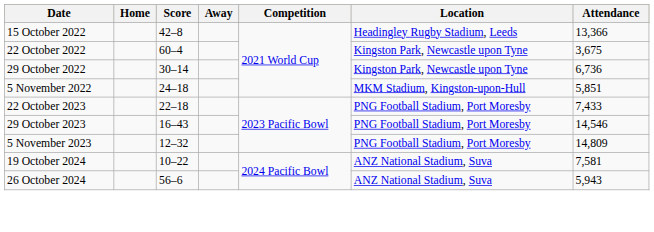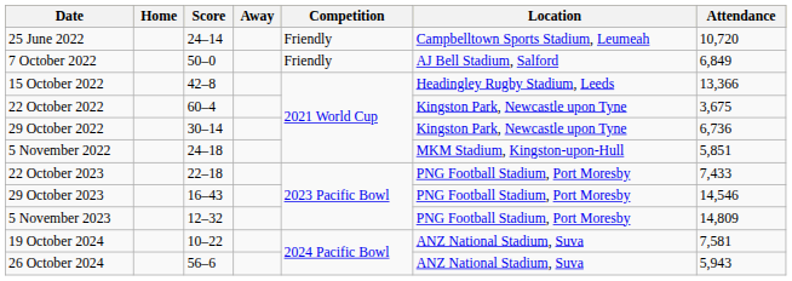 <table class="wikitable" width=100%>
 <tr bgcolor=#bdb76b>
 <th>Date</th>
 <th>Home</th>
 <th>Score</th>
 <th>Away</th>
 <th>Competition</th>
 <th>Location</th>
 <th>Attendance</th>
+</tr>
+<tr>
+<td>25 June 2022</td>
+<td></td>
+<td>24–14</td>
+<td></td>
+<td>Friendly</td>
+<td> <a href='#'>Campbelltown Sports Stadium</a>, <a href='#'>Leumeah</a></td>
+<td>10,720</td>
+</tr>
+<tr>
+<td>7 October 2022</td>
+<td></td>
+<td>50–0</td>
+<td></td>
+<td>Friendly</td>
+<td> <a href='#'>AJ Bell Stadium</a>, <a href='#'>Salford</a></td>
+<td>6,849</td>
 </tr>
 <tr>
 <td>15 October 2022</td>
 <td></td>
 <td>42–8</td>
 <td></td>
 <td rowspan="4"><a href='#'>2021 World Cup</a></td>
 <td> <a href='#'>Headingley Rugby Stadium</a>, <a href='#'>Leeds</a></td>
 <td>13,366</td>
 </tr>
 <tr>
 <td>22 October 2022</td>
 <td></td>
 <td>60–4</td>
 <td></td>
 <td> <a href='#'>Kingston Park</a>, <a href='#'>Newcastle upon Tyne</a></td>
 <td>3,675</td>
 </tr>
 <tr>
 <td>29 October 2022</td>
 <td></td>
 <td>30–14</td>
 <td></td>
 <td> <a href='#'>Kingston Park</a>, <a href='#'>Newcastle upon Tyne</a></td>
 <td>6,736</td>
 </tr>
 <tr>
 <td>5 November 2022</td>
 <td></td>
 <td>24–18</td>
 <td></td>
 <td> <a href='#'>MKM Stadium</a>, <a href='#'>Kingston-upon-Hull</a></td>
 <td>5,851</td>
 </tr>
 <tr>
 <td>22 October 2023</td>
 <td></td>
 <td>22–18</td>
 <td></td>
 <td rowspan="3"><a href='#'>2023 Pacific Bowl</a></td>
 <td> <a href='#'>PNG Football Stadium</a>, <a href='#'>Port Moresby</a></td>
 <td>7,433</td>
 </tr>
 <tr>
 <td>29 October 2023</td>
 <td></td>
 <td>16–43</td>
 <td></td>
 <td> <a href='#'>PNG Football Stadium</a>, <a href='#'>Port Moresby</a></td>
 <td>14,546</td>
 </tr>
 <tr>
 <td>5 November 2023</td>
 <td></td>
 <td>12–32</td>
 <td></td>
 <td> <a href='#'>PNG Football Stadium</a>, <a href='#'>Port Moresby</a></td>
 <td>14,809</td>
 </tr>
 <tr>
 <td>19 October 2024</td>
 <td></td>
 <td>10–22</td>
 <td></td>
 <td rowspan="2"><a href='#'>2024 Pacific Bowl</a></td>
 <td> <a href='#'>ANZ National Stadium</a>, <a href='#'>Suva</a></td>
 <td>7,581</td>
 </tr>
 <tr>
 <td>26 October 2024</td>
 <td></td>
 <td>56–6</td>
 <td></td>
 <td> <a href='#'>ANZ National Stadium</a>, <a href='#'>Suva</a></td>
 <td>5,943</td>
 </tr>
 </table>
